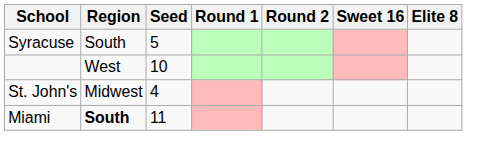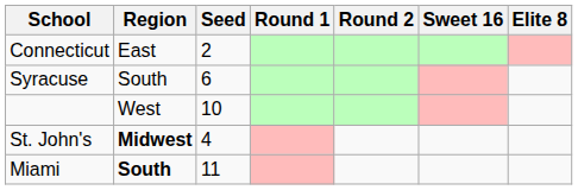 <table class="wikitable">
 <tr>
 <th>School</th>
 <th>Region</th>
 <th>Seed</th>
 <th>Round 1</th>
 <th>Round 2</th>
 <th>Sweet 16</th>
 <th>Elite 8</th>
 </tr>
 <tr>
+<td>Connecticut</td>
+<td>East</td>
+<td>2</td>
+<td style="background:#bfb;"></td>
+<td style="background:#bfb;"></td>
+<td style="background:#bfb;"></td>
+<td style="background:#fbb;"></td>
+</tr>
+<tr>
 <td>Syracuse</td>
 <td>South</td>
-<td>5</td>
+<td>6</td>
 <td style="background:#bfb;"></td>
 <td style="background:#bfb;"></td>
 <td style="background:#fbb;"></td>
 <td></td>
 </tr>
 <tr>
 <td></td>
 <td>West</td>
 <td>10</td>
 <td style="background:#bfb;"></td>
 <td style="background:#bfb;"></td>
 <td style="background:#fbb;"></td>
 <td></td>
 </tr>
 <tr>
 <td>St. John's</td>
-<td>Midwest</td>
+<td><strong>Midwest</strong></td>
 <td>4</td>
 <td style="background:#fbb;"></td>
 <td></td>
 <td></td>
 <td></td>
 </tr>
 <tr>
 <td>Miami</td>
 <td><strong>South</strong></td>
 <td>11</td>
 <td style="background:#fbb;"></td>
 <td></td>
 <td></td>
 <td></td>
 </tr>
 </table>
